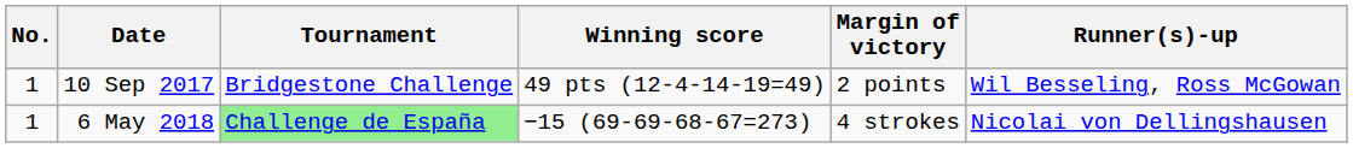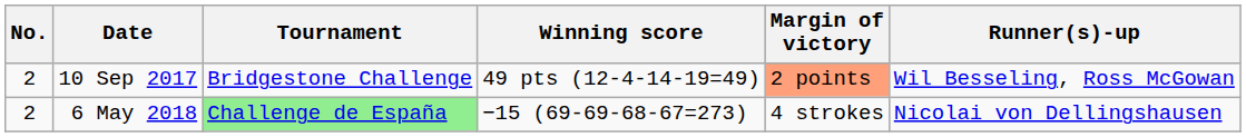 <table class="wikitable" style="font-size:95%;">
 <tr>
 <th>No.</th>
 <th>Date</th>
 <th>Tournament</th>
 <th>Winning score</th>
 <th>Margin of<br>victory</th>
 <th>Runner(s)-up</th>
 </tr>
 <tr>
-<td align=center>1</td>
+<td align=center>2</td>
 <td align=right>10 Sep <a href='#'>2017</a></td>
 <td><a href='#'>Bridgestone Challenge</a></td>
 <td>49 pts (12-4-14-19=49)</td>
-<td>2 points</td>
+<td style="background: lightsalmon;">2 points</td>
 <td> <a href='#'>Wil Besseling</a>,  <a href='#'>Ross McGowan</a></td>
 </tr>
 <tr>
-<td align=center>1</td>
+<td align=center>2</td>
 <td align=right>6 May <a href='#'>2018</a></td>
 <td style="background: lightgreen;"><a href='#'>Challenge de España</a></td>
 <td>−15 (69-69-68-67=273)</td>
 <td>4 strokes</td>
 <td> <a href='#'>Nicolai von Dellingshausen</a></td>
 </tr>
 </table>
